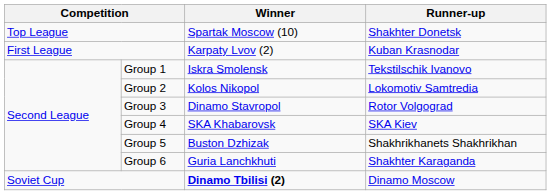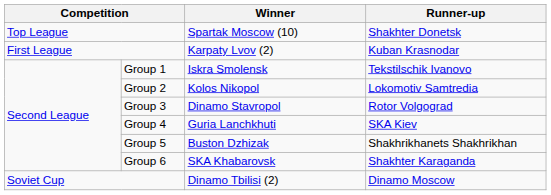 <table class="wikitable">
 <tr>
 <th style="width:15em" colspan=2>Competition</th>
 <th style="width:15em">Winner</th>
 <th style="width:15em">Runner-up</th>
 </tr>
 <tr>
 <td colspan=2><a href='#'>Top League</a></td>
 <td><a href='#'>Spartak Moscow</a> (10)</td>
 <td><a href='#'>Shakhter Donetsk</a></td>
 </tr>
 <tr>
 <td colspan=2><a href='#'>First League</a></td>
 <td><a href='#'>Karpaty Lvov</a> (2)</td>
 <td><a href='#'>Kuban Krasnodar</a></td>
 </tr>
 <tr>
 <td rowspan=6><a href='#'>Second League</a></td>
 <td>Group 1</td>
 <td><a href='#'>Iskra Smolensk</a></td>
 <td><a href='#'>Tekstilschik Ivanovo</a></td>
 </tr>
 <tr>
 <td>Group 2</td>
 <td><a href='#'>Kolos Nikopol</a></td>
 <td><a href='#'>Lokomotiv Samtredia</a></td>
 </tr>
 <tr>
 <td>Group 3</td>
 <td><a href='#'>Dinamo Stavropol</a></td>
 <td><a href='#'>Rotor Volgograd</a></td>
 </tr>
 <tr>
 <td>Group 4</td>
-<td><a href='#'>SKA Khabarovsk</a></td>
+<td><a href='#'>Guria Lanchkhuti</a></td>
 <td><a href='#'>SKA Kiev</a></td>
 </tr>
 <tr>
 <td>Group 5</td>
 <td><a href='#'>Buston Dzhizak</a></td>
 <td>Shakhrikhanets Shakhrikhan</td>
 </tr>
 <tr>
 <td>Group 6</td>
-<td><a href='#'>Guria Lanchkhuti</a></td>
+<td><a href='#'>SKA Khabarovsk</a></td>
 <td><a href='#'>Shakhter Karaganda</a></td>
 </tr>
 <tr>
 <td colspan=2><a href='#'>Soviet Cup</a></td>
-<td><strong><a href='#'>Dinamo Tbilisi</a> (2)</strong></td>
+<td><a href='#'>Dinamo Tbilisi</a> (2)</td>
 <td><a href='#'>Dinamo Moscow</a></td>
 </tr>
 </table>
